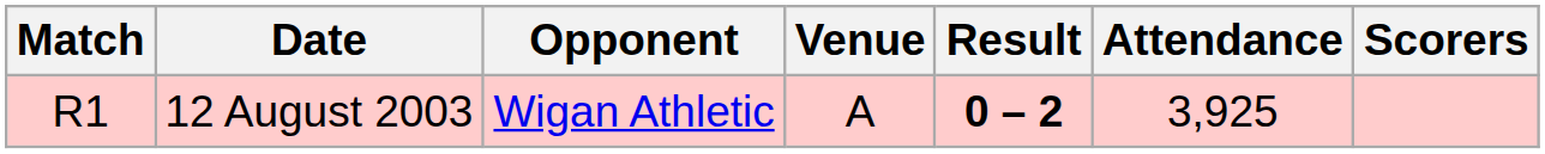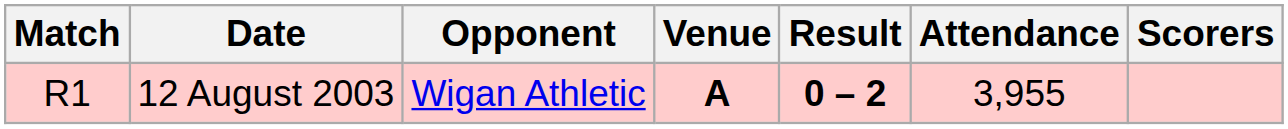 <table class="wikitable" style="font-size:100%; text-align:center">
 <tr>
 <th>Match</th>
 <th>Date</th>
 <th>Opponent</th>
 <th>Venue</th>
 <th>Result</th>
 <th>Attendance</th>
 <th>Scorers</th>
 </tr>
 <tr style="background: #FFCCCC;">
 <td>R1</td>
 <td>12 August 2003</td>
 <td><a href='#'>Wigan Athletic</a></td>
-<td>A</td>
+<td><strong>A</strong></td>
 <td><strong>0 – 2</strong></td>
-<td>3,925</td>
+<td>3,955</td>
 <td></td>
 </tr>
 </table>
